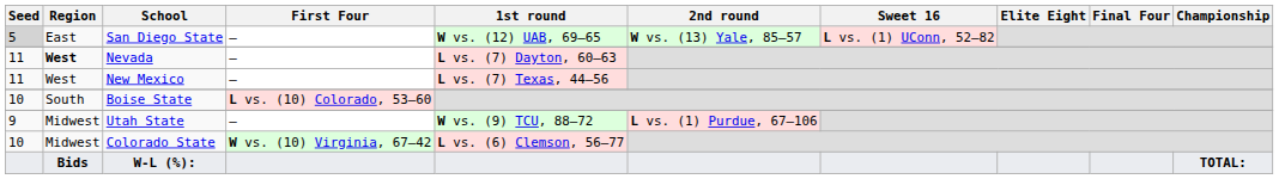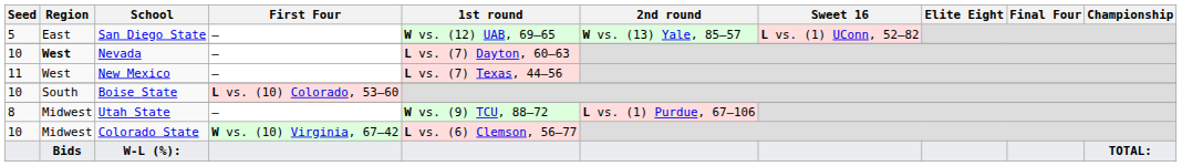 <table class="sortable wikitable" style="white-space:nowrap; font-size:100%;">
 <tr>
 <th>Seed</th>
 <th>Region</th>
 <th>School</th>
 <th>First Four</th>
 <th>1st round</th>
 <th>2nd round</th>
 <th>Sweet 16</th>
 <th>Elite Eight</th>
 <th>Final Four</th>
 <th>Championship</th>
 </tr>
 <tr>
-<td style="background: lightgrey;">5</td>
+<td>5</td>
 <td>East</td>
 <td><a href='#'>San Diego State</a></td>
 <td style="background:#FFF;">–</td>
 <td style="background:#ddffdd;"><strong>W</strong> vs. (12) <a href='#'>UAB</a>, 69–65</td>
 <td style="background:#ddffdd;"><strong>W</strong> vs. (13) <a href='#'>Yale</a>, 85–57</td>
 <td style="background:#ffdddd;"><strong>L</strong> vs. (1) <a href='#'>UConn</a>, 52–82</td>
 <td style="background:#ddd;" colspan=3></td>
 </tr>
 <tr>
 </tr>
 <tr>
-<td>11</td>
+<td>10</td>
 <td><strong>West</strong></td>
 <td><a href='#'>Nevada</a></td>
 <td style="background:#FFF;">–</td>
 <td style="background:#ffdddd;"><strong>L</strong> vs. (7) <a href='#'>Dayton</a>, 60–63</td>
 <td style="background:#ddd;" colspan=5></td>
 </tr>
 <tr>
 <td>11</td>
 <td>West</td>
 <td><a href='#'>New Mexico</a></td>
 <td style="background:#FFF;">–</td>
 <td style="background:#ffdddd;"><strong>L</strong> vs. (7) <a href='#'>Texas</a>, 44–56</td>
 <td style="background:#ddd;" colspan=5></td>
 </tr>
 <tr>
 </tr>
 <tr>
 <td>10</td>
 <td>South</td>
 <td><a href='#'>Boise State</a></td>
 <td style="background:#ffdddd;"><strong>L</strong> vs. (10) <a href='#'>Colorado</a>, 53–60</td>
 <td style="background:#ddd;" colspan=6></td>
 </tr>
 <tr>
 </tr>
 <tr>
-<td>9</td>
+<td>8</td>
 <td>Midwest</td>
 <td><a href='#'>Utah State</a></td>
 <td style="background:#FFF;">–</td>
 <td style="background:#ddffdd;"><strong>W</strong> vs. (9) <a href='#'>TCU</a>, 88–72</td>
 <td style="background:#ffdddd;"><strong>L</strong> vs. (1) <a href='#'>Purdue</a>, 67–106</td>
 <td style="background:#ddd;" colspan=4></td>
 </tr>
 <tr>
 <td>10</td>
 <td>Midwest</td>
 <td><a href='#'>Colorado State</a></td>
 <td style="background:#ddffdd;"><strong>W</strong> vs. (10) <a href='#'>Virginia</a>, 67–42</td>
 <td style="background:#ffdddd;"><strong>L</strong> vs. (6) <a href='#'>Clemson</a>, 56–77</td>
 <td style="background:#ddd;" colspan=5></td>
 </tr>
 <tr class="sortbottom" style="text-align:center; background:#EAECF0;">
 <td></td>
 <td><strong>Bids</strong></td>
 <td><strong>W-L (%):</strong></td>
 <td></td>
 <td></td>
 <td></td>
 <td></td>
 <td></td>
 <td></td>
 <td><strong>TOTAL:</strong> </td>
 </tr>
 </table>
